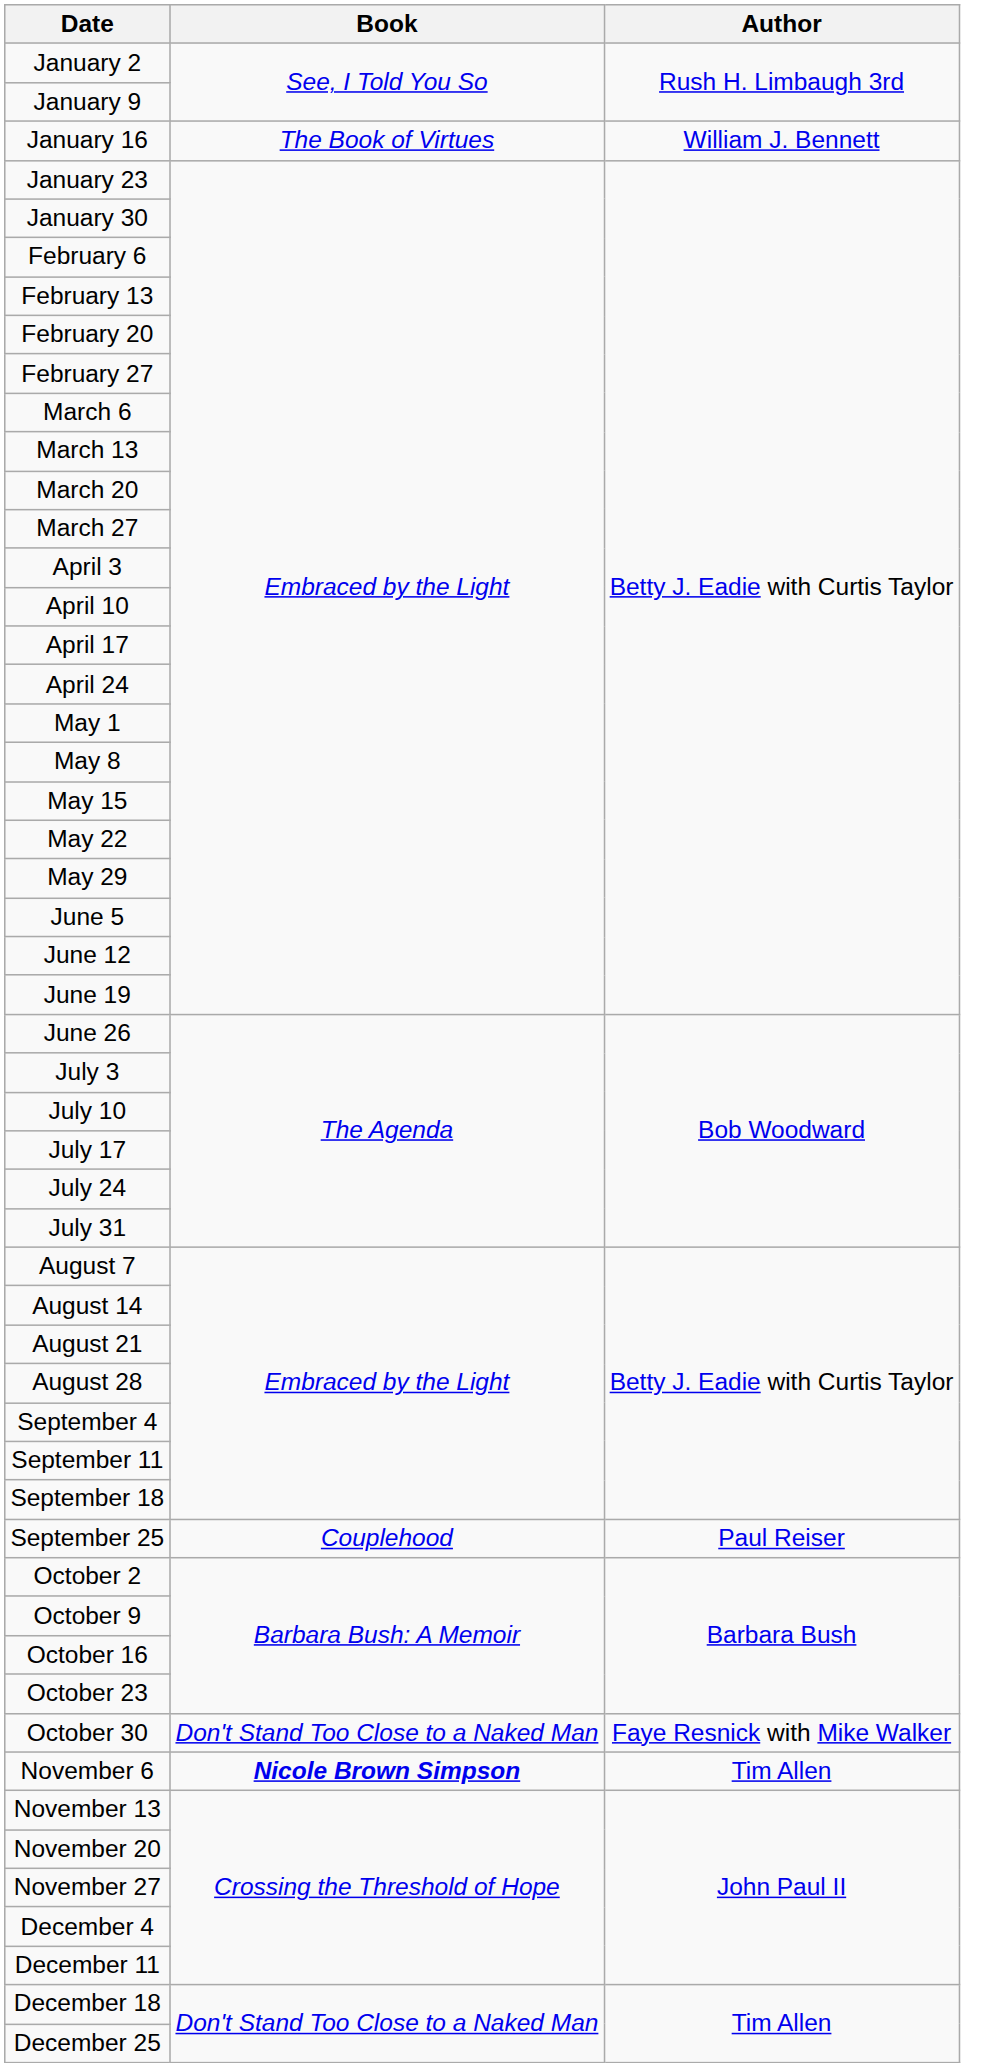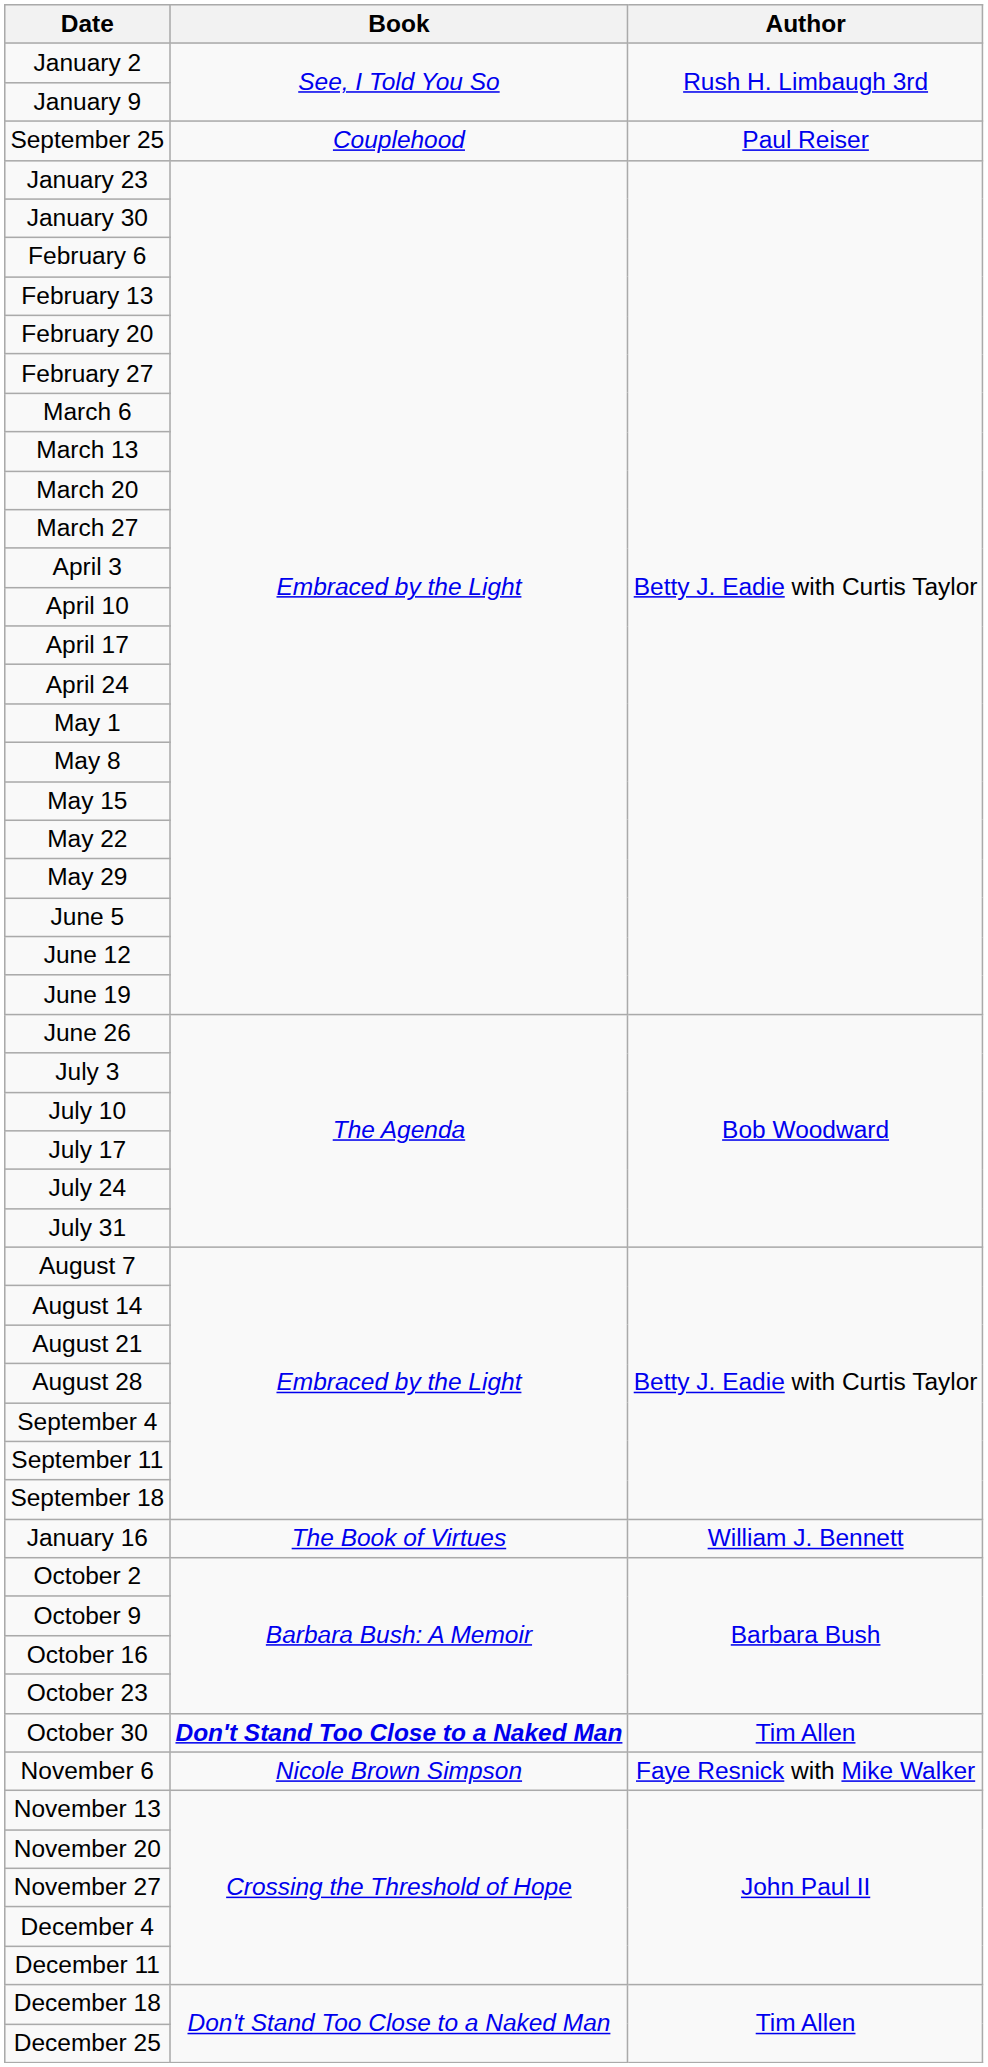 <table class="wikitable" style="text-align: center">
 <tr>
 <th>Date</th>
 <th>Book</th>
 <th>Author</th>
 </tr>
 <tr>
 <td>January 2</td>
 <td rowspan=2><em><a href='#'>See, I Told You So</a></em></td>
 <td rowspan=2><a href='#'>Rush H. Limbaugh 3rd</a></td>
 </tr>
 <tr>
 <td>January 9</td>
 </tr>
 <tr>
-<td>January 16</td>
-<td><em><a href='#'>The Book of Virtues</a></em></td>
-<td><a href='#'>William J. Bennett</a></td>
+<td>September 25</td>
+<td><em><a href='#'>Couplehood</a></em></td>
+<td><a href='#'>Paul Reiser</a></td>
 </tr>
 <tr>
 <td>January 23</td>
 <td rowspan=22><em><a href='#'>Embraced by the Light</a></em></td>
 <td rowspan=22><a href='#'>Betty J. Eadie</a> with Curtis Taylor</td>
 </tr>
 <tr>
 <td>January 30</td>
 </tr>
 <tr>
 <td>February 6</td>
 </tr>
 <tr>
 <td>February 13</td>
 </tr>
 <tr>
 <td>February 20</td>
 </tr>
 <tr>
 <td>February 27</td>
 </tr>
 <tr>
 <td>March 6</td>
 </tr>
 <tr>
 <td>March 13</td>
 </tr>
 <tr>
 <td>March 20</td>
 </tr>
 <tr>
 <td>March 27</td>
 </tr>
 <tr>
 <td>April 3</td>
 </tr>
 <tr>
 <td>April 10</td>
 </tr>
 <tr>
 <td>April 17</td>
 </tr>
 <tr>
 <td>April 24</td>
 </tr>
 <tr>
 <td>May 1</td>
 </tr>
 <tr>
 <td>May 8</td>
 </tr>
 <tr>
 <td>May 15</td>
 </tr>
 <tr>
 <td>May 22</td>
 </tr>
 <tr>
 <td>May 29</td>
 </tr>
 <tr>
 <td>June 5</td>
 </tr>
 <tr>
 <td>June 12</td>
 </tr>
 <tr>
 <td>June 19</td>
 </tr>
 <tr>
 <td>June 26</td>
 <td rowspan=6><em><a href='#'>The Agenda</a></em></td>
 <td rowspan=6><a href='#'>Bob Woodward</a></td>
 </tr>
 <tr>
 <td>July 3</td>
 </tr>
 <tr>
 <td>July 10</td>
 </tr>
 <tr>
 <td>July 17</td>
 </tr>
 <tr>
 <td>July 24</td>
 </tr>
 <tr>
 <td>July 31</td>
 </tr>
 <tr>
 <td>August 7</td>
 <td rowspan=7><em><a href='#'>Embraced by the Light</a></em></td>
 <td rowspan=7><a href='#'>Betty J. Eadie</a> with Curtis Taylor</td>
 </tr>
 <tr>
 <td>August 14</td>
 </tr>
 <tr>
 <td>August 21</td>
 </tr>
 <tr>
 <td>August 28</td>
 </tr>
 <tr>
 <td>September 4</td>
 </tr>
 <tr>
 <td>September 11</td>
 </tr>
 <tr>
 <td>September 18</td>
 </tr>
 <tr>
-<td>September 25</td>
-<td><em><a href='#'>Couplehood</a></em></td>
-<td><a href='#'>Paul Reiser</a></td>
+<td>January 16</td>
+<td><em><a href='#'>The Book of Virtues</a></em></td>
+<td><a href='#'>William J. Bennett</a></td>
 </tr>
 <tr>
 <td>October 2</td>
 <td rowspan=4><em><a href='#'>Barbara Bush: A Memoir</a></em></td>
 <td rowspan=4><a href='#'>Barbara Bush</a></td>
 </tr>
 <tr>
 <td>October 9</td>
 </tr>
 <tr>
 <td>October 16</td>
 </tr>
 <tr>
 <td>October 23</td>
 </tr>
 <tr>
 <td>October 30</td>
-<td><em><a href='#'>Don't Stand Too Close to a Naked Man</a></em></td>
-<td><a href='#'>Faye Resnick</a> with <a href='#'>Mike Walker</a></td>
+<td><strong><em><a href='#'>Don't Stand Too Close to a Naked Man</a></em></strong></td>
+<td><a href='#'>Tim Allen</a></td>
 </tr>
 <tr>
 <td>November 6</td>
-<td><strong><em><a href='#'>Nicole Brown Simpson</a></em></strong></td>
-<td><a href='#'>Tim Allen</a></td>
+<td><em><a href='#'>Nicole Brown Simpson</a></em></td>
+<td><a href='#'>Faye Resnick</a> with <a href='#'>Mike Walker</a></td>
 </tr>
 <tr>
 <td>November 13</td>
 <td rowspan=5><em><a href='#'>Crossing the Threshold of Hope</a></em></td>
 <td rowspan=5><a href='#'>John Paul II</a></td>
 </tr>
 <tr>
 <td>November 20</td>
 </tr>
 <tr>
 <td>November 27</td>
 </tr>
 <tr>
 <td>December 4</td>
 </tr>
 <tr>
 <td>December 11</td>
 </tr>
 <tr>
 <td>December 18</td>
 <td rowspan=2><em><a href='#'>Don't Stand Too Close to a Naked Man</a></em></td>
 <td rowspan=2><a href='#'>Tim Allen</a></td>
 </tr>
 <tr>
 <td>December 25</td>
 </tr>
 </table>
